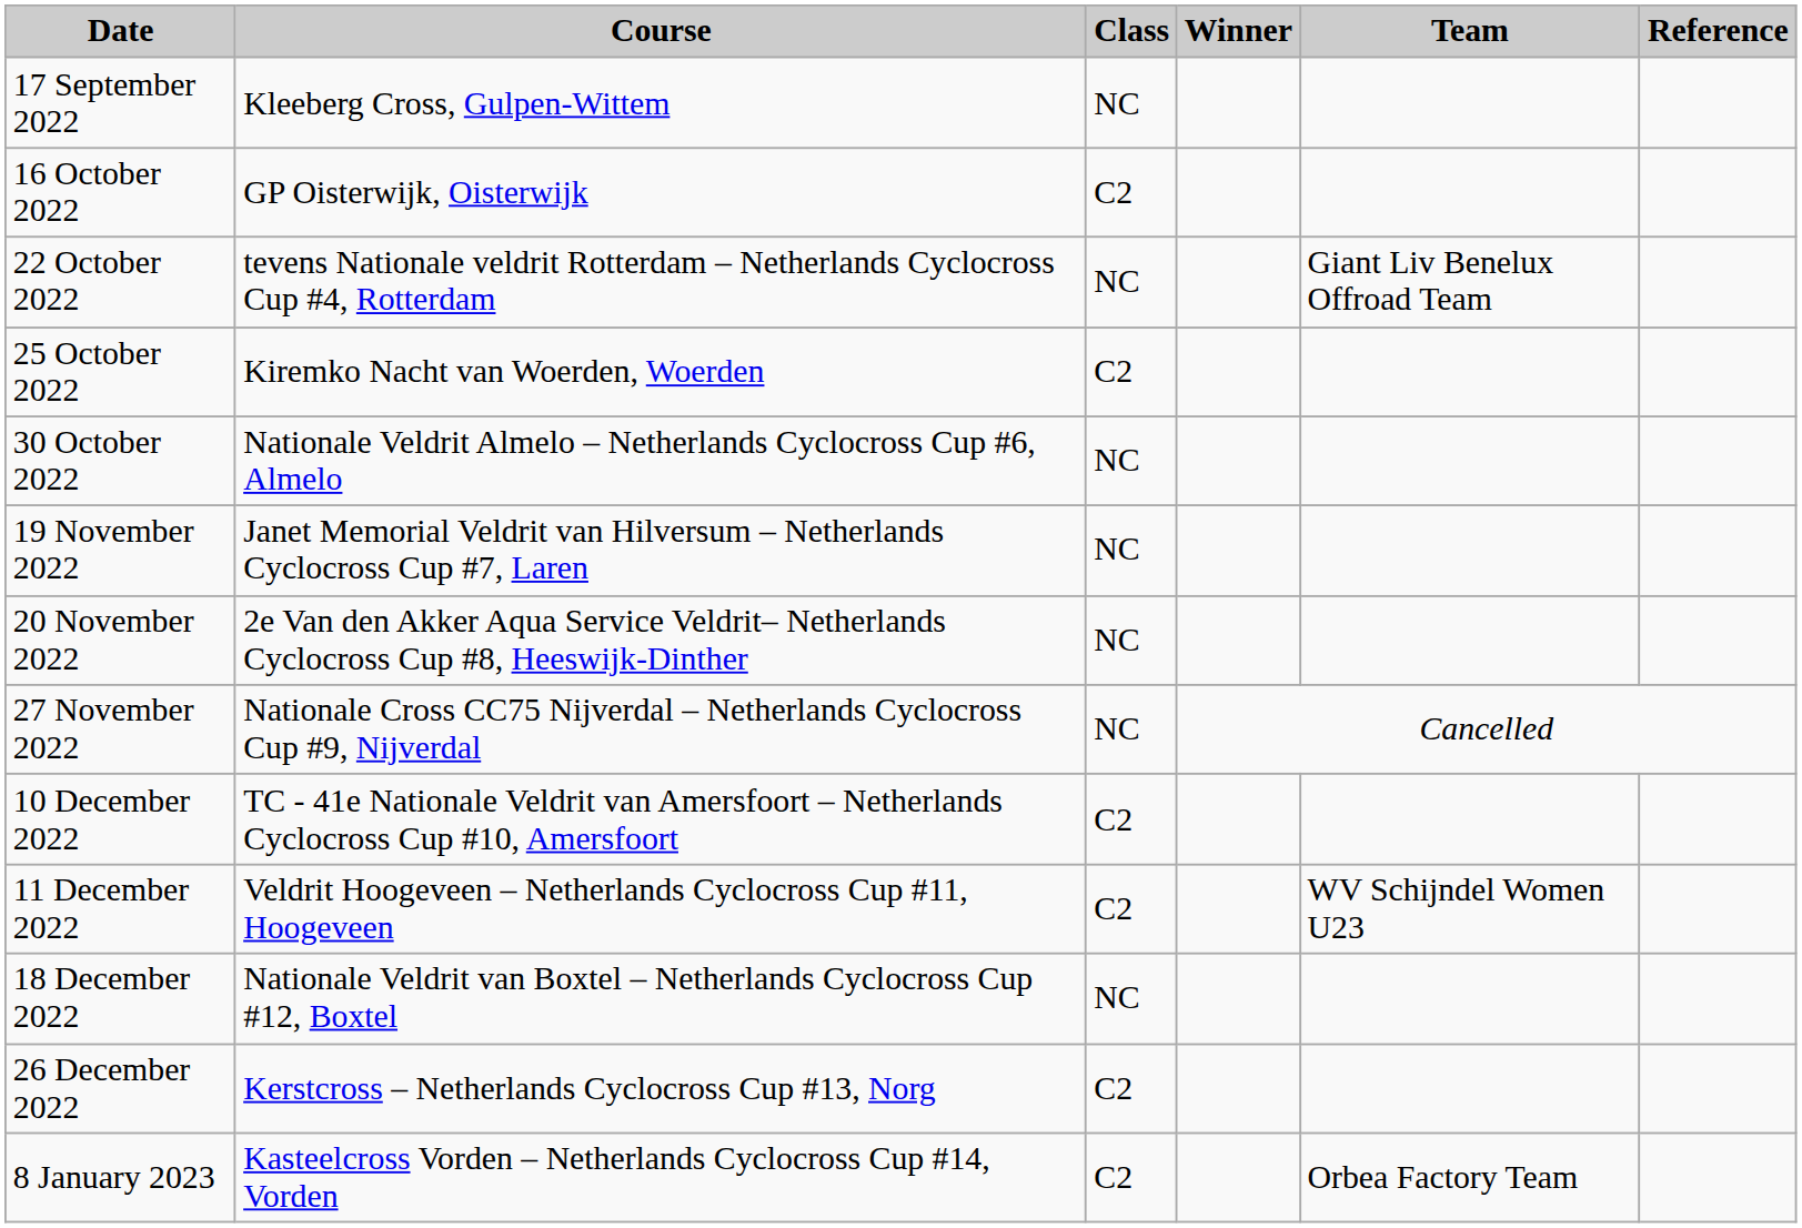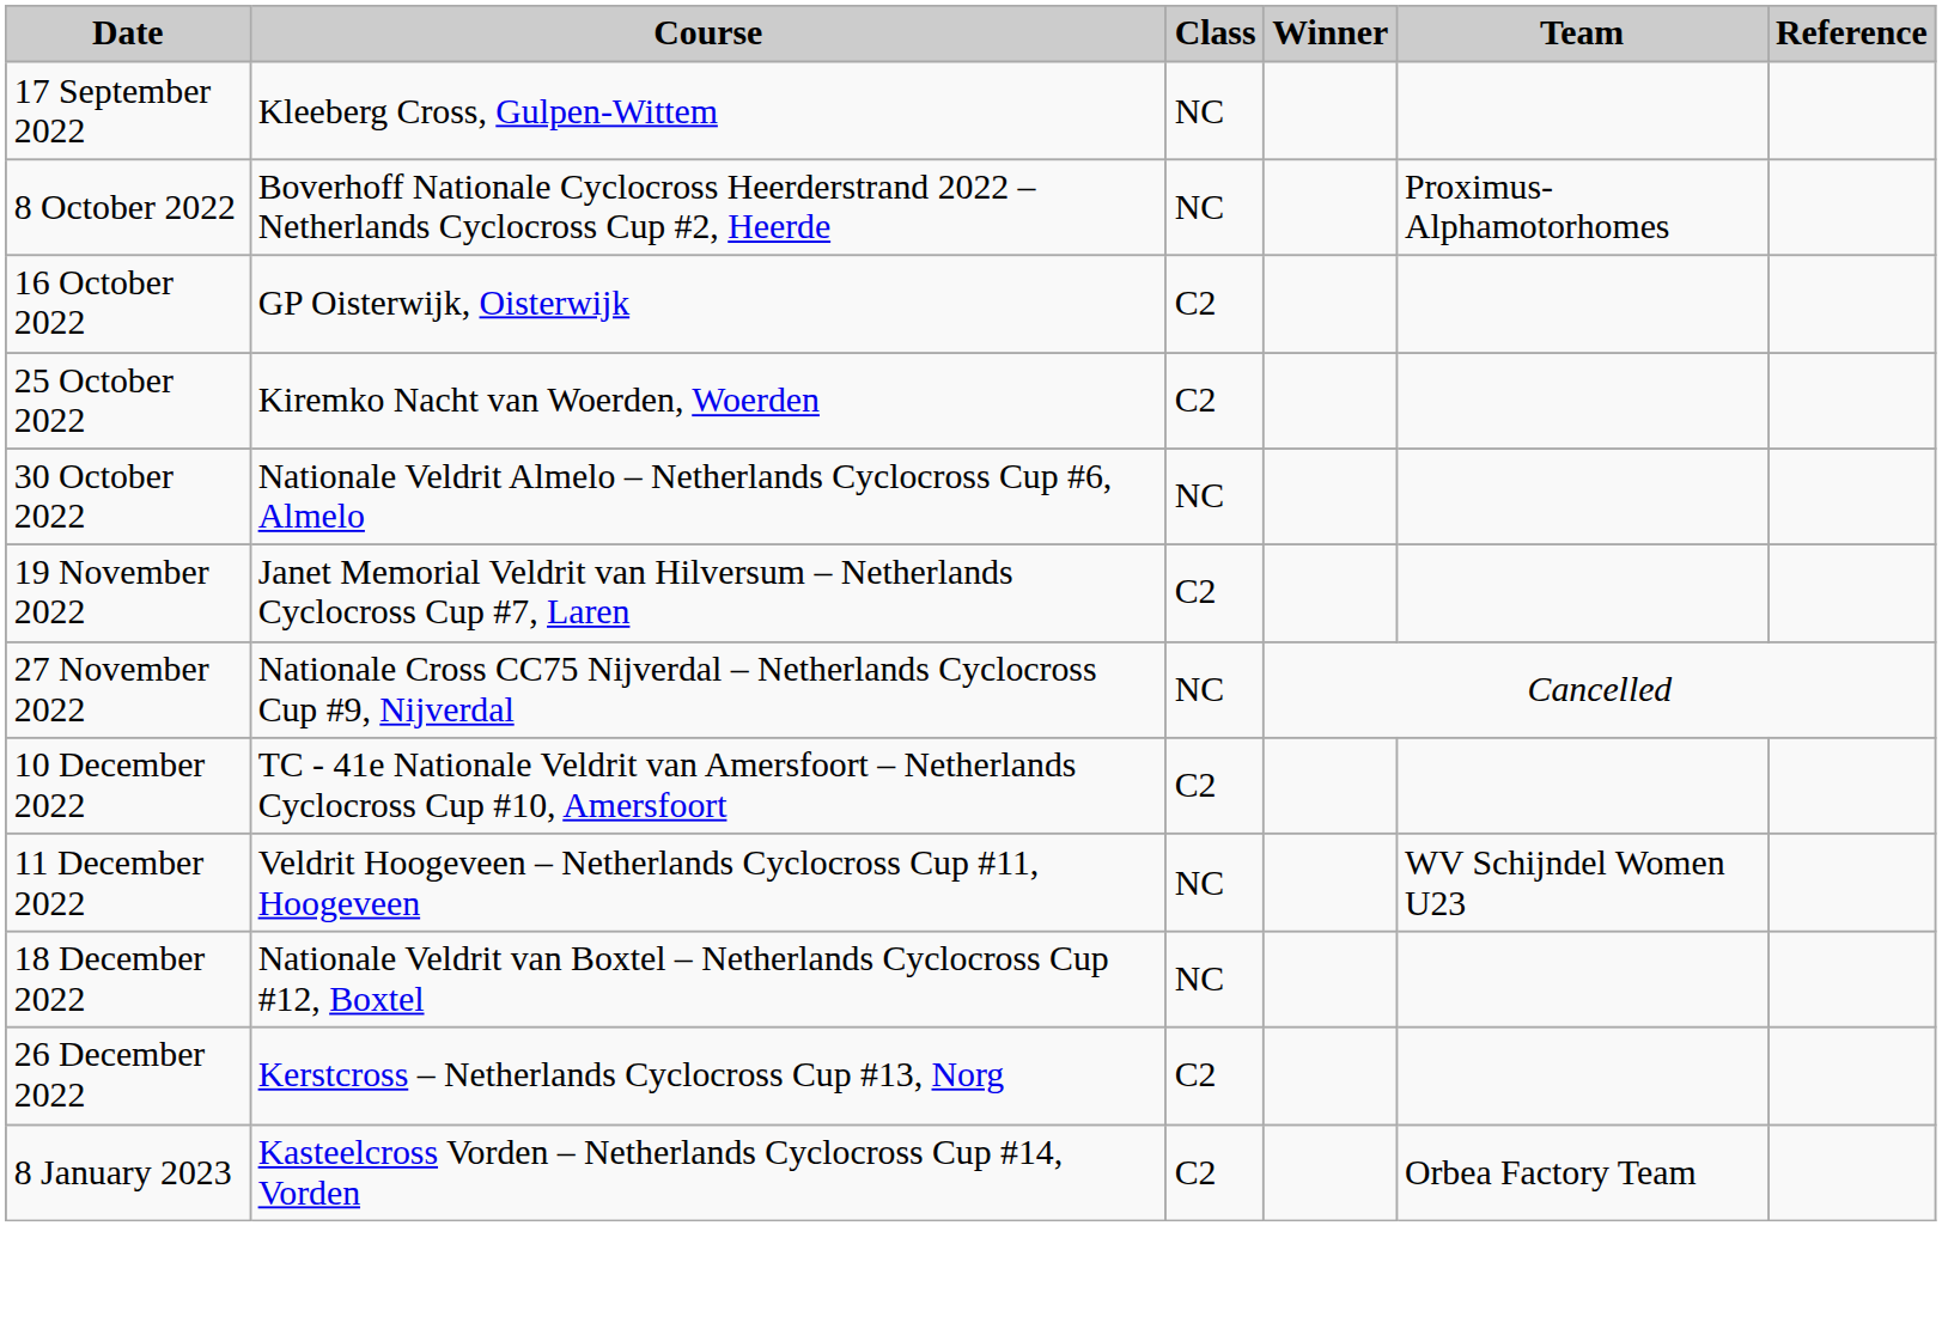 <table class="wikitable sortable alternance ">
 <tr>
 <th scope="col" style="background-color:#CCCCCC;">Date</th>
 <th scope="col" style="background-color:#CCCCCC;">Course</th>
 <th scope="col" style="background-color:#CCCCCC;">Class</th>
 <th scope="col" style="background-color:#CCCCCC;">Winner</th>
 <th scope="col" style="background-color:#CCCCCC;">Team</th>
 <th scope="col" style="background-color:#CCCCCC;">Reference</th>
 </tr>
 <tr>
 <td>17 September 2022</td>
 <td> Kleeberg Cross, <a href='#'>Gulpen-Wittem</a></td>
 <td>NC</td>
 <td></td>
 <td></td>
 <td></td>
 </tr>
 <tr>
+<td>8 October 2022</td>
+<td> Boverhoff Nationale Cyclocross Heerderstrand 2022 – Netherlands Cyclocross Cup #2, <a href='#'>Heerde</a></td>
+<td>NC</td>
+<td></td>
+<td>Proximus-Alphamotorhomes</td>
+<td></td>
+</tr>
+<tr>
 <td>16 October 2022</td>
 <td> GP Oisterwijk, <a href='#'>Oisterwijk</a></td>
 <td>C2</td>
 <td></td>
 <td></td>
-<td></td>
-</tr>
-<tr>
-<td>22 October 2022</td>
-<td> tevens Nationale veldrit Rotterdam – Netherlands Cyclocross Cup #4, <a href='#'>Rotterdam</a></td>
-<td>NC</td>
-<td></td>
-<td>Giant Liv Benelux Offroad Team</td>
 <td></td>
 </tr>
 <tr>
 <td>25 October 2022</td>
 <td> Kiremko Nacht van Woerden, <a href='#'>Woerden</a></td>
 <td>C2</td>
 <td></td>
 <td></td>
 <td></td>
 </tr>
 <tr>
 <td>30 October 2022</td>
 <td> Nationale Veldrit Almelo – Netherlands Cyclocross Cup #6, <a href='#'>Almelo</a></td>
 <td>NC</td>
 <td></td>
 <td></td>
 <td></td>
 </tr>
 <tr>
 <td>19 November 2022</td>
 <td> Janet Memorial Veldrit van Hilversum – Netherlands Cyclocross Cup #7, <a href='#'>Laren</a></td>
-<td>NC</td>
-<td></td>
-<td></td>
-<td></td>
-</tr>
-<tr>
-<td>20 November 2022</td>
-<td> 2e Van den Akker Aqua Service Veldrit– Netherlands Cyclocross Cup #8, <a href='#'>Heeswijk-Dinther</a></td>
-<td>NC</td>
+<td>C2</td>
 <td></td>
 <td></td>
 <td></td>
 </tr>
 <tr>
 <td>27 November 2022</td>
 <td> Nationale Cross CC75 Nijverdal – Netherlands Cyclocross Cup #9, <a href='#'>Nijverdal</a></td>
 <td>NC</td>
 <td colspan="3" align="center"><em>Cancelled</em></td>
 </tr>
 <tr>
 <td>10 December 2022</td>
 <td> TC - 41e Nationale Veldrit van Amersfoort – Netherlands Cyclocross Cup #10, <a href='#'>Amersfoort</a></td>
 <td>C2</td>
 <td></td>
 <td></td>
 <td></td>
 </tr>
 <tr>
 <td>11 December 2022</td>
 <td> Veldrit Hoogeveen – Netherlands Cyclocross Cup #11, <a href='#'>Hoogeveen</a></td>
-<td>C2</td>
+<td>NC</td>
 <td></td>
 <td>WV Schijndel Women U23</td>
 <td></td>
 </tr>
 <tr>
 <td>18 December 2022</td>
 <td> Nationale Veldrit van Boxtel – Netherlands Cyclocross Cup #12, <a href='#'>Boxtel</a></td>
 <td>NC</td>
 <td></td>
 <td></td>
 <td></td>
 </tr>
 <tr>
 <td>26 December 2022</td>
 <td> <a href='#'>Kerstcross</a> – Netherlands Cyclocross Cup #13, <a href='#'>Norg</a></td>
 <td>C2</td>
 <td></td>
 <td></td>
 <td></td>
 </tr>
 <tr>
 <td>8 January 2023</td>
 <td> <a href='#'>Kasteelcross</a> Vorden – Netherlands Cyclocross Cup #14, <a href='#'>Vorden</a></td>
 <td>C2</td>
 <td></td>
 <td>Orbea Factory Team</td>
 <td></td>
 </tr>
 </table>
